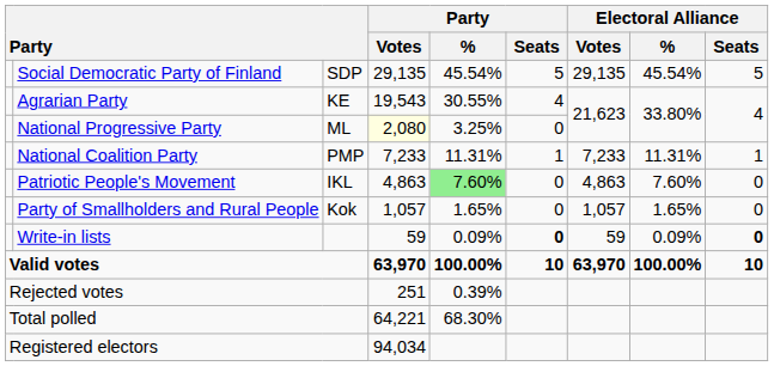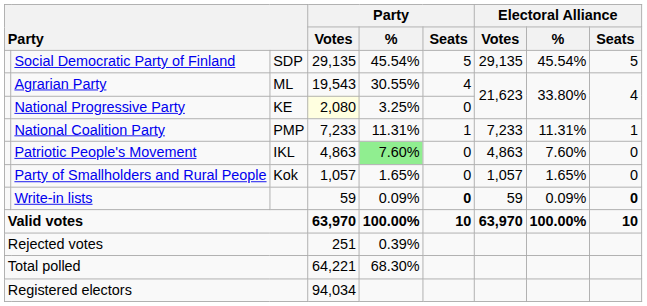 <table class="wikitable" border="1" style="text-align:right;">
 <tr>
 <th style="text-align:left;" valign=bottom rowspan=2 colspan=3>Party</th>
 <th colspan=3>Party</th>
 <th colspan=3>Electoral Alliance</th>
 </tr>
 <tr>
 <th align=center valign=bottom width="50">Votes</th>
 <th align=center valign=bottom width="50">%</th>
 <th align=center valign=bottom width="50">Seats</th>
 <th align=center valign=bottom width="50">Votes</th>
 <th align=center valign=bottom width="50">%</th>
 <th align=center valign=bottom width="50">Seats</th>
 </tr>
 <tr>
 <td></td>
 <td align=left style="white-space: nowrap;"><a href='#'>Social Democratic Party of Finland</a></td>
 <td align=left>SDP</td>
 <td>29,135</td>
 <td>45.54%</td>
 <td>5</td>
 <td>29,135</td>
 <td>45.54%</td>
 <td>5</td>
 </tr>
 <tr>
 <td></td>
 <td align=left><a href='#'>Agrarian Party</a></td>
-<td align=left>KE</td>
+<td align=left>ML</td>
 <td>19,543</td>
 <td>30.55%</td>
 <td>4</td>
 <td rowspan=2>21,623</td>
 <td rowspan=2>33.80%</td>
 <td rowspan=2>4</td>
 </tr>
 <tr>
 <td></td>
 <td align=left><a href='#'>National Progressive Party</a></td>
-<td align=left>ML</td>
+<td align=left>KE</td>
 <td style="background: lightyellow;">2,080</td>
 <td>3.25%</td>
 <td>0</td>
 </tr>
 <tr>
 <td></td>
 <td align=left><a href='#'>National Coalition Party</a></td>
 <td align=left>PMP</td>
 <td>7,233</td>
 <td>11.31%</td>
 <td>1</td>
 <td>7,233</td>
 <td>11.31%</td>
 <td>1</td>
 </tr>
 <tr>
 <td></td>
 <td align=left><a href='#'>Patriotic People's Movement</a></td>
 <td align=left>IKL</td>
 <td>4,863</td>
 <td style="background: lightgreen;">7.60%</td>
 <td>0</td>
 <td>4,863</td>
 <td>7.60%</td>
 <td>0</td>
 </tr>
 <tr>
 <td></td>
 <td align=left><a href='#'>Party of Smallholders and Rural People</a></td>
 <td align=left>Kok</td>
 <td>1,057</td>
 <td>1.65%</td>
 <td>0</td>
 <td>1,057</td>
 <td>1.65%</td>
 <td>0</td>
 </tr>
 <tr>
 <td></td>
 <td align=left><a href='#'>Write-in lists</a></td>
 <td align=left></td>
 <td>59</td>
 <td>0.09%</td>
 <td><strong>0</strong></td>
 <td>59</td>
 <td>0.09%</td>
 <td><strong>0</strong></td>
 </tr>
 <tr style="font-weight:bold">
 <td align=left colspan=3>Valid votes</td>
 <td>63,970</td>
 <td>100.00%</td>
 <td>10</td>
 <td>63,970</td>
 <td>100.00%</td>
 <td>10</td>
 </tr>
 <tr>
 <td align=left colspan=3>Rejected votes</td>
 <td>251</td>
 <td>0.39%</td>
 <td></td>
 <td></td>
 <td></td>
 <td></td>
 </tr>
 <tr>
 <td align=left colspan=3>Total polled</td>
 <td>64,221</td>
 <td>68.30%</td>
 <td></td>
 <td></td>
 <td></td>
 <td></td>
 </tr>
 <tr>
 <td align=left colspan=3>Registered electors</td>
 <td>94,034</td>
 <td></td>
 <td></td>
 <td></td>
 <td></td>
 <td></td>
 </tr>
 </table>
